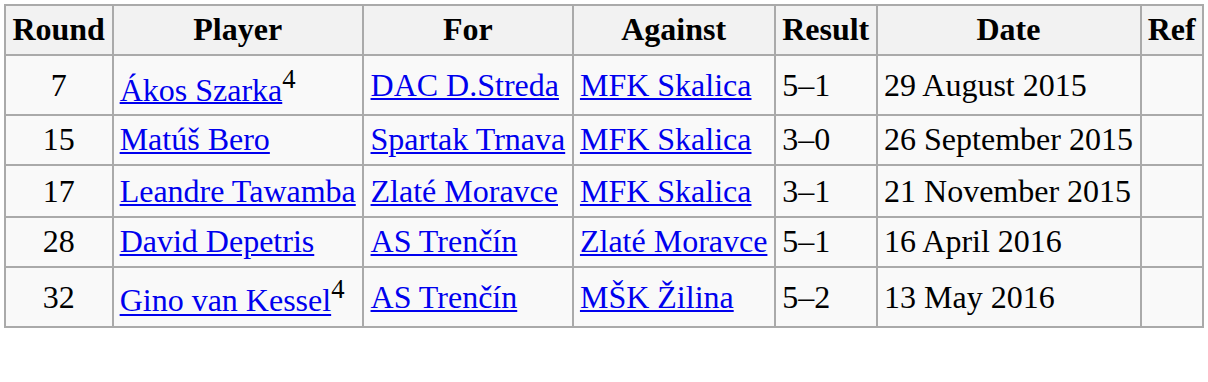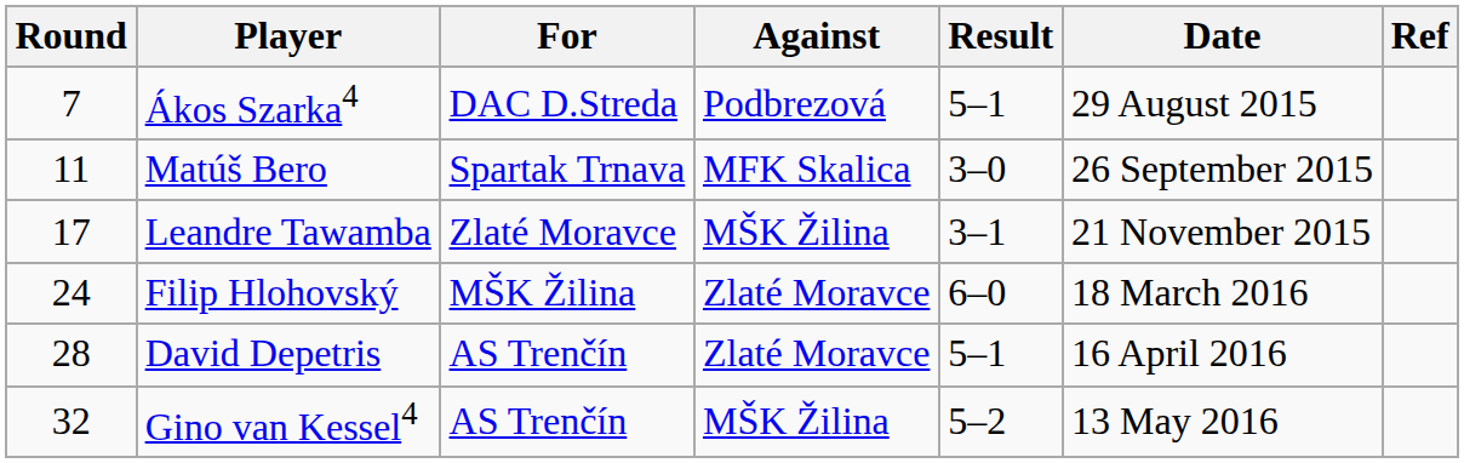 <table class="wikitable sortable">
 <tr>
 <th>Round</th>
 <th>Player</th>
 <th>For</th>
 <th>Against</th>
 <th style="text-align:center">Result</th>
 <th>Date</th>
 <th>Ref</th>
 </tr>
 <tr>
 <td align="center">7</td>
 <td> <a href='#'>Ákos Szarka</a><sup>4</sup></td>
 <td><a href='#'>DAC D.Streda</a></td>
-<td><a href='#'>MFK Skalica</a></td>
+<td><a href='#'>Podbrezová</a></td>
 <td>5–1</td>
 <td>29 August 2015</td>
 <td></td>
 </tr>
 <tr>
-<td align="center">15</td>
+<td align="center">11</td>
 <td> <a href='#'>Matúš Bero</a></td>
 <td><a href='#'>Spartak Trnava</a></td>
 <td><a href='#'>MFK Skalica</a></td>
 <td>3–0</td>
 <td>26 September 2015</td>
 <td></td>
 </tr>
 <tr>
 <td align="center">17</td>
 <td> <a href='#'>Leandre Tawamba</a></td>
 <td><a href='#'>Zlaté Moravce</a></td>
-<td><a href='#'>MFK Skalica</a></td>
+<td><a href='#'>MŠK Žilina</a></td>
 <td>3–1</td>
 <td>21 November 2015</td>
+<td></td>
+</tr>
+<tr>
+<td align="center">24</td>
+<td> <a href='#'>Filip Hlohovský</a></td>
+<td><a href='#'>MŠK Žilina</a></td>
+<td><a href='#'>Zlaté Moravce</a></td>
+<td>6–0</td>
+<td>18 March 2016</td>
 <td></td>
 </tr>
 <tr>
 <td align="center">28</td>
 <td> <a href='#'>David Depetris</a></td>
 <td><a href='#'>AS Trenčín</a></td>
 <td><a href='#'>Zlaté Moravce</a></td>
 <td>5–1</td>
 <td>16 April 2016</td>
 <td></td>
 </tr>
 <tr>
 <td align="center">32</td>
 <td> <a href='#'>Gino van Kessel</a><sup>4</sup></td>
 <td><a href='#'>AS Trenčín</a></td>
 <td><a href='#'>MŠK Žilina</a></td>
 <td>5–2</td>
 <td>13 May 2016</td>
 <td></td>
 </tr>
 <tr>
 </tr>
 </table>
